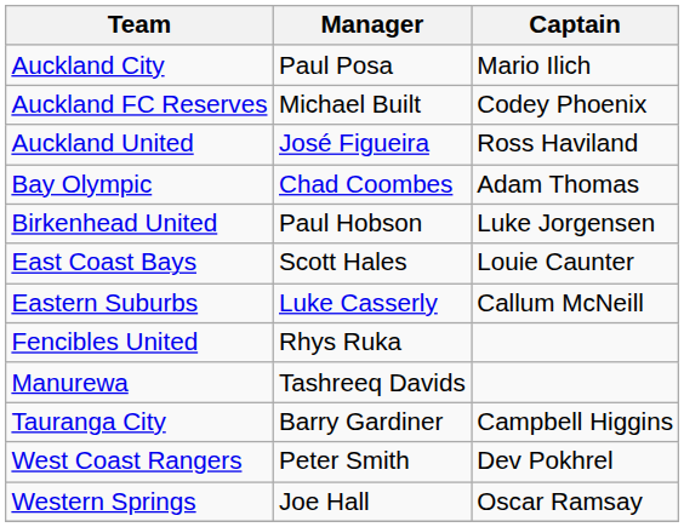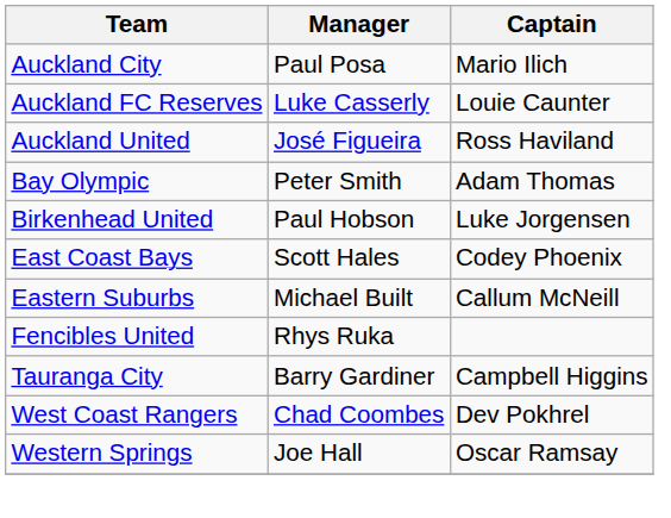 <table class="wikitable sortable" style="text-align: left;">
 <tr>
 <th>Team</th>
 <th>Manager</th>
 <th>Captain</th>
 </tr>
 <tr>
 <td><a href='#'>Auckland City</a></td>
 <td> Paul Posa</td>
 <td> Mario Ilich</td>
 </tr>
 <tr>
 <td><a href='#'>Auckland FC Reserves</a></td>
-<td> Michael Built</td>
-<td> Codey Phoenix</td>
+<td> <a href='#'>Luke Casserly</a></td>
+<td> Louie Caunter</td>
 </tr>
 <tr>
 <td><a href='#'>Auckland United</a></td>
 <td> <a href='#'>José Figueira</a></td>
 <td> Ross Haviland</td>
 </tr>
 <tr>
 <td><a href='#'>Bay Olympic</a></td>
-<td> <a href='#'>Chad Coombes</a></td>
+<td> Peter Smith</td>
 <td> Adam Thomas</td>
 </tr>
 <tr>
 <td><a href='#'>Birkenhead United</a></td>
 <td> Paul Hobson</td>
 <td> Luke Jorgensen</td>
 </tr>
 <tr>
 <td><a href='#'>East Coast Bays</a></td>
 <td> Scott Hales</td>
-<td> Louie Caunter</td>
+<td> Codey Phoenix</td>
 </tr>
 <tr>
 <td><a href='#'>Eastern Suburbs</a></td>
-<td> <a href='#'>Luke Casserly</a></td>
+<td> Michael Built</td>
 <td> Callum McNeill</td>
 </tr>
 <tr>
 <td><a href='#'>Fencibles United</a></td>
 <td> Rhys Ruka</td>
-<td></td>
-</tr>
-<tr>
-<td><a href='#'>Manurewa</a></td>
-<td> Tashreeq Davids</td>
 <td></td>
 </tr>
 <tr>
 <td><a href='#'>Tauranga City</a></td>
 <td> Barry Gardiner</td>
 <td> Campbell Higgins</td>
 </tr>
 <tr>
 <td><a href='#'>West Coast Rangers</a></td>
-<td> Peter Smith</td>
+<td> <a href='#'>Chad Coombes</a></td>
 <td> Dev Pokhrel</td>
 </tr>
 <tr>
 <td><a href='#'>Western Springs</a></td>
 <td> Joe Hall</td>
 <td> Oscar Ramsay</td>
 </tr>
 <tr>
 </tr>
 </table>
